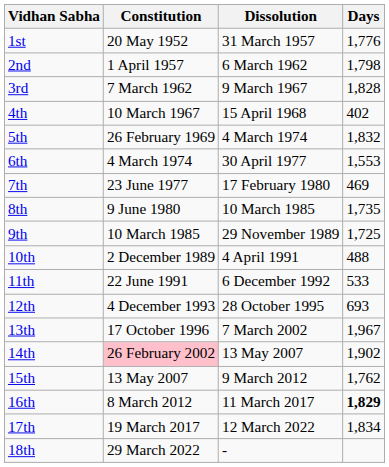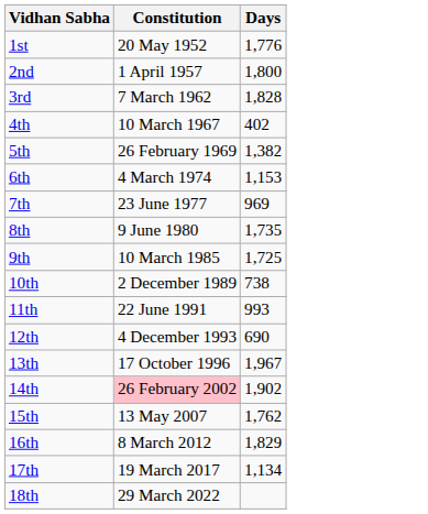 <table class="wikitable sortable">
 <tr>
 <th>Vidhan Sabha</th>
 <th>Constitution</th>
-<th>Dissolution</th>
 <th>Days</th>
 </tr>
 <tr>
 <td><a href='#'>1st</a></td>
 <td>20 May 1952</td>
-<td>31 March 1957</td>
 <td>1,776</td>
 </tr>
 <tr>
 <td><a href='#'>2nd</a></td>
 <td>1 April 1957</td>
-<td>6 March 1962</td>
-<td>1,798</td>
+<td>1,800</td>
 </tr>
 <tr>
 <td><a href='#'>3rd</a></td>
 <td>7 March 1962</td>
-<td>9 March 1967</td>
 <td>1,828</td>
 </tr>
 <tr>
 <td><a href='#'>4th</a></td>
 <td>10 March 1967</td>
-<td>15 April 1968</td>
 <td>402</td>
 </tr>
 <tr>
 <td><a href='#'>5th</a></td>
 <td>26 February 1969</td>
-<td>4 March 1974</td>
-<td>1,832</td>
+<td>1,382</td>
 </tr>
 <tr>
 <td><a href='#'>6th</a></td>
 <td>4 March 1974</td>
-<td>30 April 1977</td>
-<td>1,553</td>
+<td>1,153</td>
 </tr>
 <tr>
 <td><a href='#'>7th</a></td>
 <td>23 June 1977</td>
-<td>17 February 1980</td>
-<td>469</td>
+<td>969</td>
 </tr>
 <tr>
 <td><a href='#'>8th</a></td>
 <td>9 June 1980</td>
-<td>10 March 1985</td>
 <td>1,735</td>
 </tr>
 <tr>
 <td><a href='#'>9th</a></td>
 <td>10 March 1985</td>
-<td>29 November 1989</td>
 <td>1,725</td>
 </tr>
 <tr>
 <td><a href='#'>10th</a></td>
 <td>2 December 1989</td>
-<td>4 April 1991</td>
-<td>488</td>
+<td>738</td>
 </tr>
 <tr>
 <td><a href='#'>11th</a></td>
 <td>22 June 1991</td>
-<td>6 December 1992</td>
-<td>533</td>
+<td>993</td>
 </tr>
 <tr>
 <td><a href='#'>12th</a></td>
 <td>4 December 1993</td>
-<td>28 October 1995</td>
-<td>693</td>
+<td>690</td>
 </tr>
 <tr>
 <td><a href='#'>13th</a></td>
 <td>17 October 1996</td>
-<td>7 March 2002</td>
 <td>1,967</td>
 </tr>
 <tr>
 <td><a href='#'>14th</a></td>
 <td style="background: pink;">26 February 2002</td>
-<td>13 May 2007</td>
 <td>1,902</td>
 </tr>
 <tr>
 <td><a href='#'>15th</a></td>
 <td>13 May 2007</td>
-<td>9 March 2012</td>
 <td>1,762</td>
 </tr>
 <tr>
 <td><a href='#'>16th</a></td>
 <td>8 March 2012</td>
-<td>11 March 2017</td>
-<td><strong>1,829</strong></td>
+<td>1,829</td>
 </tr>
 <tr>
 <td><a href='#'>17th</a></td>
 <td>19 March 2017</td>
-<td>12 March 2022</td>
-<td>1,834</td>
+<td>1,134</td>
 </tr>
 <tr>
 <td><a href='#'>18th</a></td>
 <td>29 March 2022</td>
-<td>-</td>
 <td></td>
 </tr>
 </table>
